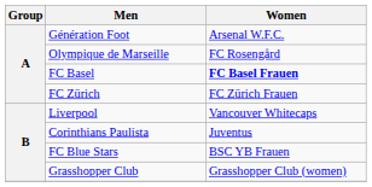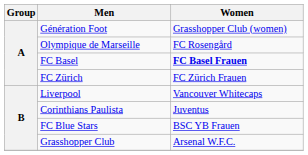 <table class="wikitable" style="text-align: left;">
 <tr>
 <th>Group</th>
 <th width=200>Men</th>
 <th width=200>Women</th>
 </tr>
 <tr>
 <th rowspan=4>A</th>
 <td> <a href='#'>Génération Foot</a></td>
-<td> <a href='#'>Arsenal W.F.C.</a></td>
+<td> <a href='#'>Grasshopper Club (women)</a></td>
 </tr>
 <tr>
 <td> <a href='#'>Olympique de Marseille</a></td>
 <td> <a href='#'>FC Rosengård</a></td>
 </tr>
 <tr>
 <td> <a href='#'>FC Basel</a></td>
 <td><strong> <a href='#'>FC Basel Frauen</a></strong></td>
 </tr>
 <tr>
 <td> <a href='#'>FC Zürich</a></td>
 <td> <a href='#'>FC Zürich Frauen</a></td>
 </tr>
 <tr>
 <th rowspan=4>B</th>
 <td> <a href='#'>Liverpool</a></td>
 <td> <a href='#'>Vancouver Whitecaps</a></td>
 </tr>
 <tr>
 <td> <a href='#'>Corinthians Paulista</a></td>
 <td> <a href='#'>Juventus</a></td>
 </tr>
 <tr>
 <td> <a href='#'>FC Blue Stars</a></td>
 <td> <a href='#'>BSC YB Frauen</a></td>
 </tr>
 <tr>
 <td> <a href='#'>Grasshopper Club</a></td>
-<td> <a href='#'>Grasshopper Club (women)</a></td>
+<td> <a href='#'>Arsenal W.F.C.</a></td>
 </tr>
 <tr>
 </tr>
 </table>
